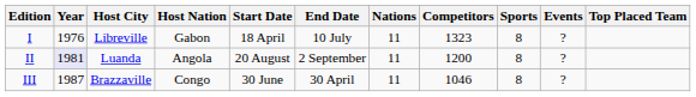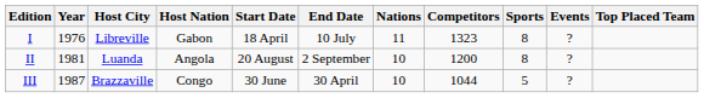 <table class="wikitable" style="text-align:center">
 <tr>
 <th>Edition</th>
 <th>Year</th>
 <th>Host City</th>
 <th>Host Nation</th>
 <th>Start Date</th>
 <th>End Date</th>
 <th>Nations</th>
 <th>Competitors</th>
 <th>Sports</th>
 <th>Events</th>
 <th>Top Placed Team</th>
 </tr>
 <tr>
 <td><a href='#'>I</a></td>
 <td>1976</td>
 <td><a href='#'>Libreville</a></td>
 <td>Gabon</td>
 <td>18 April</td>
 <td>10 July</td>
 <td>11</td>
 <td>1323</td>
 <td>8</td>
 <td>?</td>
 <td></td>
 </tr>
 <tr>
 <td><a href='#'>II</a></td>
-<td style="background: lavender;">1981</td>
+<td>1981</td>
 <td><a href='#'>Luanda</a></td>
 <td>Angola</td>
 <td>20 August</td>
 <td>2 September</td>
-<td>11</td>
+<td>10</td>
 <td>1200</td>
 <td>8</td>
 <td>?</td>
 <td></td>
 </tr>
 <tr>
 <td><a href='#'>III</a></td>
 <td>1987</td>
 <td><a href='#'>Brazzaville</a></td>
 <td>Congo</td>
 <td>30 June</td>
 <td>30 April</td>
-<td>11</td>
-<td>1046</td>
-<td>8</td>
+<td>10</td>
+<td>1044</td>
+<td>5</td>
 <td>?</td>
 <td></td>
 </tr>
 </table>
